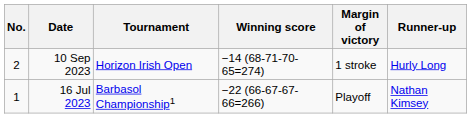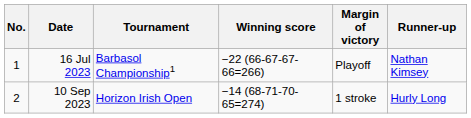 <table class="wikitable" style="font-size:95%;">
 <tr>
 <th>No.</th>
 <th>Date</th>
 <th>Tournament</th>
 <th>Winning score</th>
 <th>Margin of<br>victory</th>
 <th>Runner-up</th>
 </tr>
 <tr>
+<td align=center>1</td>
+<td align=right>16 Jul <a href='#'>2023</a></td>
+<td><a href='#'>Barbasol Championship</a><sup>1</sup></td>
+<td>−22 (66-67-67-66=266)</td>
+<td>Playoff</td>
+<td> <a href='#'>Nathan Kimsey</a></td>
+</tr>
+<tr>
 <td align=center>2</td>
 <td align=right>10 Sep 2023</td>
 <td><a href='#'>Horizon Irish Open</a></td>
 <td>−14 (68-71-70-65=274)</td>
 <td>1 stroke</td>
 <td> <a href='#'>Hurly Long</a></td>
 </tr>
-<tr>
-<td align=center>1</td>
-<td align=right>16 Jul <a href='#'>2023</a></td>
-<td><a href='#'>Barbasol Championship</a><sup>1</sup></td>
-<td>−22 (66-67-67-66=266)</td>
-<td>Playoff</td>
-<td> <a href='#'>Nathan Kimsey</a></td>
-</tr>
 </table>
